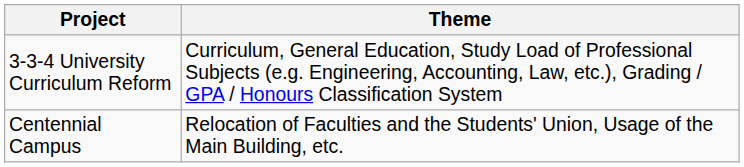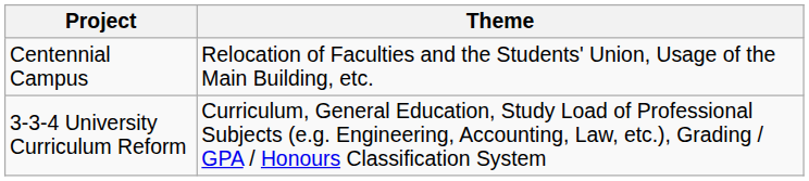 <table class="wikitable">
 <tr>
 <th>Project</th>
 <th>Theme</th>
 </tr>
 <tr>
+<td>Centennial Campus</td>
+<td>Relocation of Faculties and the Students' Union, Usage of the Main Building, etc.</td>
+</tr>
+<tr>
 <td>3-3-4 University Curriculum Reform</td>
 <td>Curriculum, General Education, Study Load of Professional Subjects (e.g. Engineering, Accounting, Law, etc.), Grading / <a href='#'>GPA</a> / <a href='#'>Honours</a> Classification System</td>
 </tr>
-<tr>
-<td>Centennial Campus</td>
-<td>Relocation of Faculties and the Students' Union, Usage of the Main Building, etc.</td>
-</tr>
 </table>
